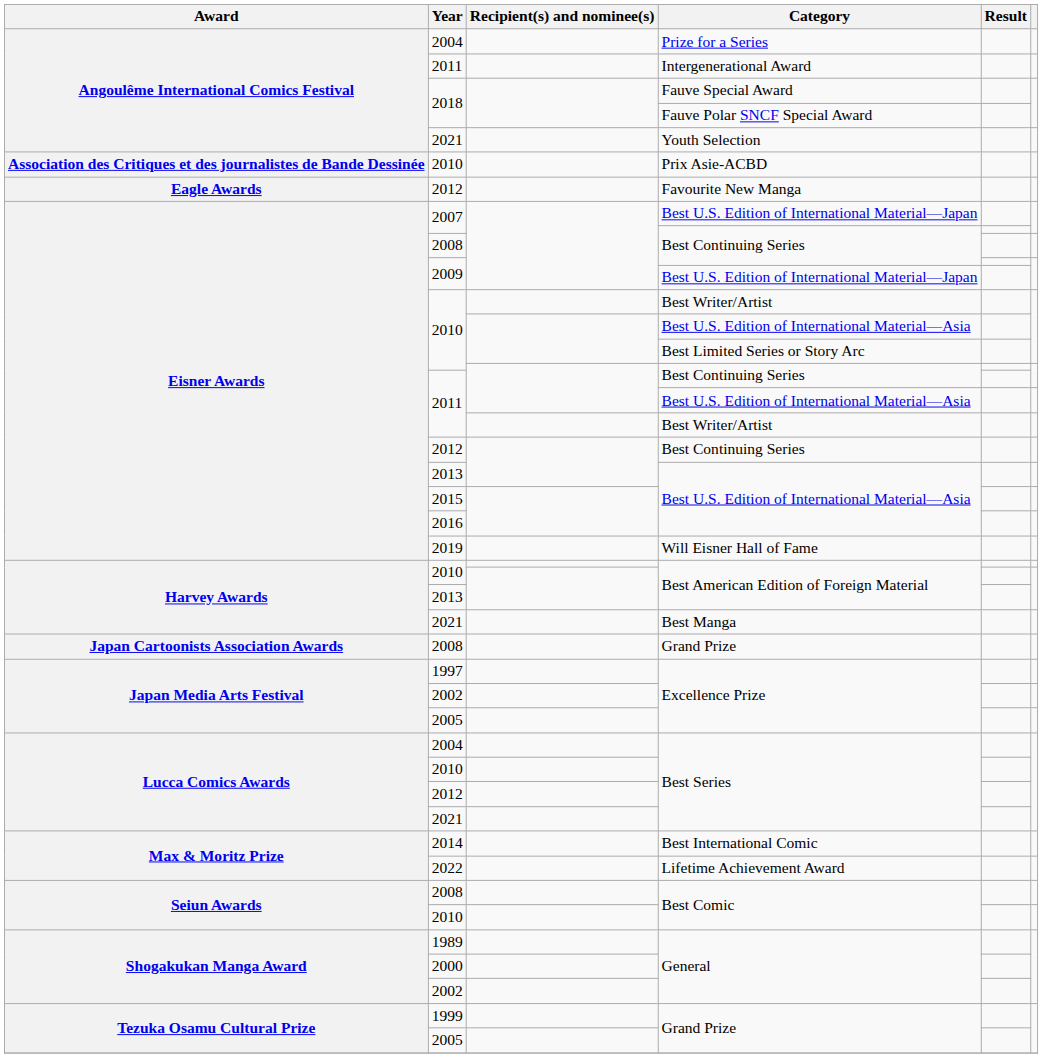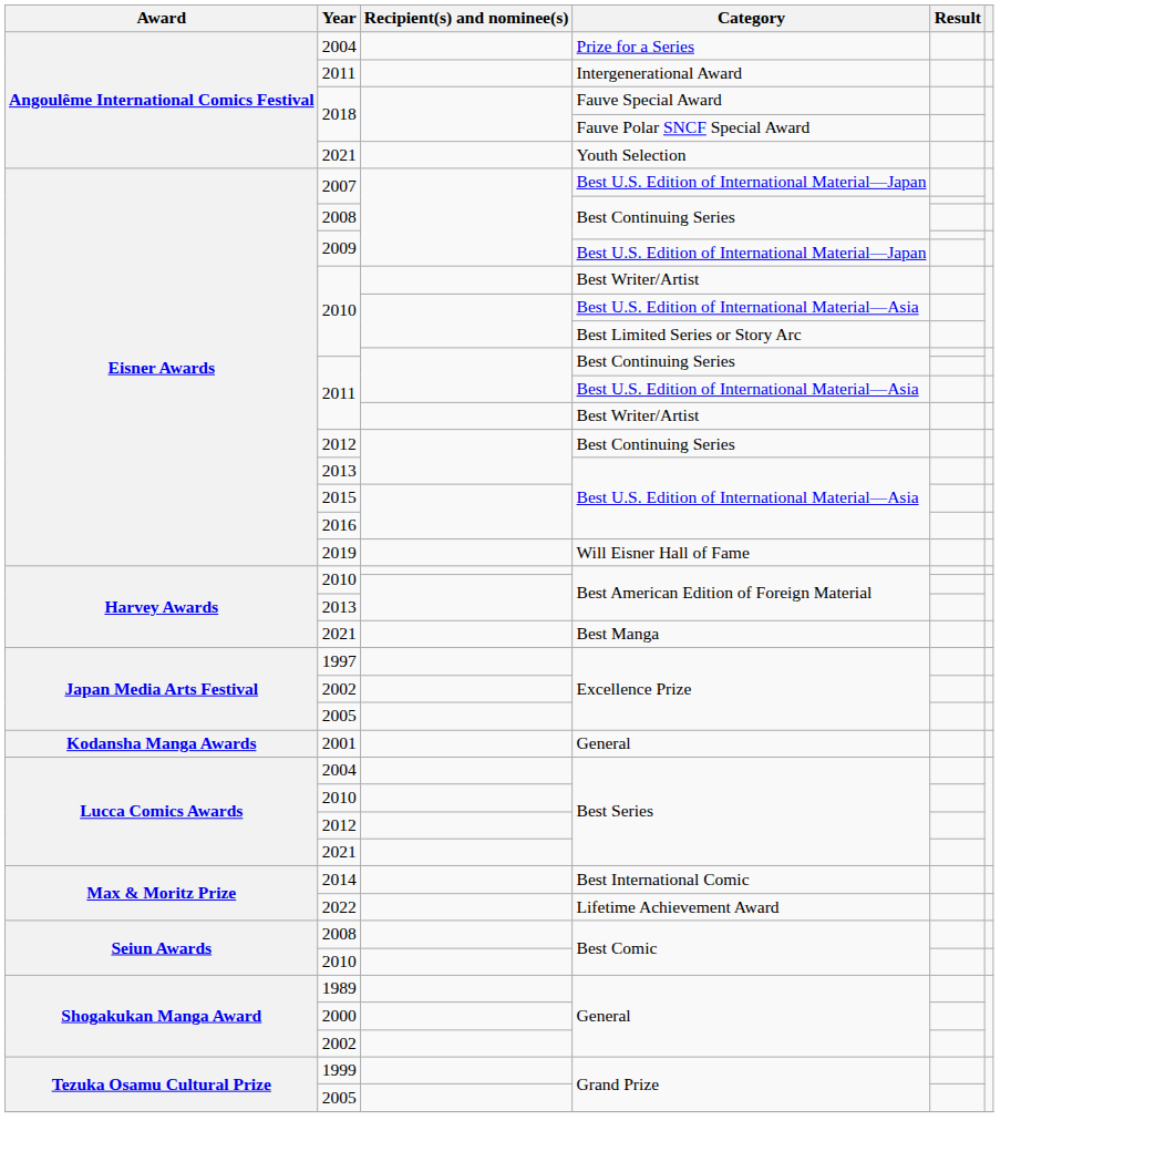 <table class="wikitable sortable plainrowheaders">
 <tr>
 <th scope="col">Award</th>
 <th scope="col">Year</th>
 <th scope="col">Recipient(s) and nominee(s)</th>
 <th scope="col">Category</th>
 <th scope="col">Result</th>
 <th scope="col" class="unsortable"></th>
 </tr>
 <tr>
 <th scope="row" rowspan="5"><a href='#'>Angoulême International Comics Festival</a></th>
 <td>2004</td>
 <td></td>
 <td><a href='#'>Prize for a Series</a></td>
 <td></td>
 <td style="text-align:center;"></td>
 </tr>
 <tr>
 <td>2011</td>
 <td></td>
 <td>Intergenerational Award</td>
 <td></td>
 <td style="text-align:center;"></td>
 </tr>
 <tr>
 <td rowspan="2">2018</td>
 <td rowspan="2"></td>
 <td>Fauve Special Award</td>
 <td></td>
 <td rowspan="2" style="text-align:center;"></td>
 </tr>
 <tr>
 <td>Fauve Polar <a href='#'>SNCF</a> Special Award</td>
 <td></td>
 </tr>
 <tr>
 <td>2021</td>
 <td></td>
 <td>Youth Selection</td>
-<td></td>
-<td style="text-align:center;"></td>
-</tr>
-<tr>
-<th scope="row"><a href='#'>Association des Critiques et des journalistes de Bande Dessinée</a></th>
-<td>2010</td>
-<td></td>
-<td>Prix Asie-ACBD</td>
-<td></td>
-<td style="text-align:center;"></td>
-</tr>
-<tr>
-<th scope="row"><a href='#'>Eagle Awards</a></th>
-<td>2012</td>
-<td></td>
-<td>Favourite New Manga</td>
 <td></td>
 <td style="text-align:center;"></td>
 </tr>
 <tr>
 <th scope="row" rowspan="17"><a href='#'>Eisner Awards</a></th>
 <td rowspan="2">2007</td>
 <td rowspan="5"></td>
 <td><a href='#'>Best U.S. Edition of International Material—Japan</a></td>
 <td></td>
 <td rowspan="2" style="text-align:center;"></td>
 </tr>
 <tr>
 <td rowspan="3">Best Continuing Series</td>
 <td></td>
 </tr>
 <tr>
 <td>2008</td>
 <td></td>
 <td style="text-align:center;"></td>
 </tr>
 <tr>
 <td rowspan="2">2009</td>
 <td></td>
 <td rowspan="2" style="text-align:center;"></td>
 </tr>
 <tr>
 <td><a href='#'>Best U.S. Edition of International Material—Japan</a></td>
 <td></td>
 </tr>
 <tr>
 <td rowspan="4">2010</td>
 <td></td>
 <td>Best Writer/Artist</td>
 <td></td>
 <td rowspan="3" style="text-align:center;"></td>
 </tr>
 <tr>
 <td rowspan="2"></td>
 <td><a href='#'>Best U.S. Edition of International Material—Asia</a></td>
 <td></td>
 </tr>
 <tr>
 <td>Best Limited Series or Story Arc</td>
 <td></td>
 </tr>
 <tr>
 <td rowspan="3"></td>
 <td rowspan="2">Best Continuing Series</td>
 <td></td>
 <td rowspan="2" style="text-align:center;"></td>
 </tr>
 <tr>
 <td rowspan="3">2011</td>
 <td></td>
 </tr>
 <tr>
 <td><a href='#'>Best U.S. Edition of International Material—Asia</a></td>
 <td></td>
 <td style="text-align:center;"></td>
 </tr>
 <tr>
 <td></td>
 <td>Best Writer/Artist</td>
 <td></td>
 <td style="text-align:center;"></td>
 </tr>
 <tr>
 <td>2012</td>
 <td rowspan="2"></td>
 <td>Best Continuing Series</td>
 <td></td>
 <td style="text-align:center;"></td>
 </tr>
 <tr>
 <td>2013</td>
 <td rowspan="3"><a href='#'>Best U.S. Edition of International Material—Asia</a></td>
 <td></td>
 <td style="text-align:center;"></td>
 </tr>
 <tr>
 <td>2015</td>
 <td rowspan="2"></td>
 <td></td>
 <td style="text-align:center;"></td>
 </tr>
 <tr>
 <td>2016</td>
 <td></td>
 <td style="text-align:center;"></td>
 </tr>
 <tr>
 <td>2019</td>
 <td></td>
 <td>Will Eisner Hall of Fame</td>
 <td></td>
 <td style="text-align:center;"></td>
 </tr>
 <tr>
 <th scope="row" rowspan="4"><a href='#'>Harvey Awards</a></th>
 <td rowspan="2">2010</td>
 <td></td>
 <td rowspan="3">Best American Edition of Foreign Material</td>
 <td></td>
 <td style="text-align:center;"></td>
 </tr>
 <tr>
 <td rowspan="2"></td>
 <td></td>
 <td rowspan="2" style="text-align:center;"></td>
 </tr>
 <tr>
 <td>2013</td>
 <td></td>
 </tr>
 <tr>
 <td>2021</td>
 <td></td>
 <td>Best Manga</td>
 <td></td>
 <td style="text-align:center;"></td>
 </tr>
 <tr>
-<th scope="row"><a href='#'>Japan Cartoonists Association Awards</a></th>
-<td>2008</td>
-<td></td>
-<td>Grand Prize</td>
-<td></td>
-<td style="text-align:center;"></td>
-</tr>
-<tr>
 <th scope="row" rowspan="3"><a href='#'>Japan Media Arts Festival</a></th>
 <td>1997</td>
 <td></td>
 <td rowspan="3">Excellence Prize</td>
 <td></td>
 <td style="text-align:center;"></td>
 </tr>
 <tr>
 <td>2002</td>
 <td></td>
 <td></td>
 <td style="text-align:center;"></td>
 </tr>
 <tr>
 <td>2005</td>
 <td></td>
+<td></td>
+<td style="text-align:center;"></td>
+</tr>
+<tr>
+<th scope="row"><a href='#'>Kodansha Manga Awards</a></th>
+<td>2001</td>
+<td></td>
+<td>General</td>
 <td></td>
 <td style="text-align:center;"></td>
 </tr>
 <tr>
 <th scope="row" rowspan="4"><a href='#'>Lucca Comics Awards</a></th>
 <td>2004</td>
 <td></td>
 <td rowspan="4">Best Series</td>
 <td></td>
 <td rowspan="4" style="text-align:center;"></td>
 </tr>
 <tr>
 <td>2010</td>
 <td></td>
 <td></td>
 </tr>
 <tr>
 <td>2012</td>
 <td></td>
 <td></td>
 </tr>
 <tr>
 <td>2021</td>
 <td></td>
 <td></td>
 </tr>
 <tr>
 <th scope="row" rowspan="2"><a href='#'>Max & Moritz Prize</a></th>
 <td>2014</td>
 <td></td>
 <td>Best International Comic</td>
 <td></td>
 <td style="text-align:center;"></td>
 </tr>
 <tr>
 <td>2022</td>
 <td></td>
 <td>Lifetime Achievement Award</td>
 <td></td>
 <td style="text-align:center;"></td>
 </tr>
 <tr>
 <th scope="row" rowspan="2"><a href='#'>Seiun Awards</a></th>
 <td>2008</td>
 <td></td>
 <td rowspan="2">Best Comic</td>
 <td></td>
 <td style="text-align:center;"></td>
 </tr>
 <tr>
 <td>2010</td>
 <td></td>
 <td></td>
 <td style="text-align:center;"></td>
 </tr>
 <tr>
 <th scope="row" rowspan="3"><a href='#'>Shogakukan Manga Award</a></th>
 <td>1989</td>
 <td></td>
 <td rowspan="3">General</td>
 <td></td>
 <td rowspan="3" style="text-align:center;"></td>
 </tr>
 <tr>
 <td>2000</td>
 <td></td>
 <td></td>
 </tr>
 <tr>
 <td>2002</td>
 <td></td>
 <td></td>
 </tr>
 <tr>
 <th scope="row" rowspan="2"><a href='#'>Tezuka Osamu Cultural Prize</a></th>
 <td>1999</td>
 <td></td>
 <td rowspan="2">Grand Prize</td>
 <td></td>
 <td rowspan="2" style="text-align:center;"></td>
 </tr>
 <tr>
 <td>2005</td>
 <td></td>
 <td></td>
 </tr>
 <tr>
 </tr>
 </table>
